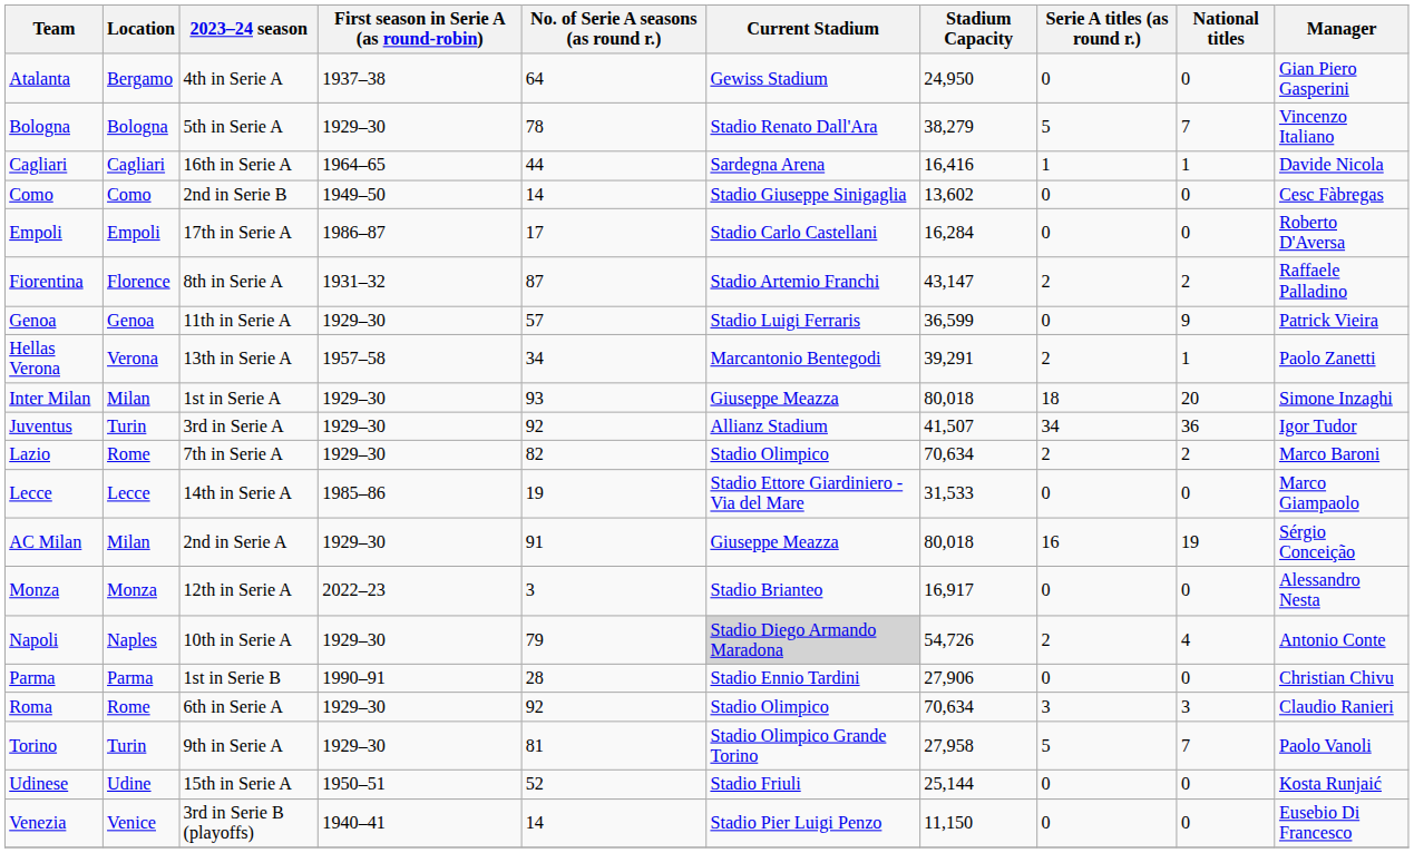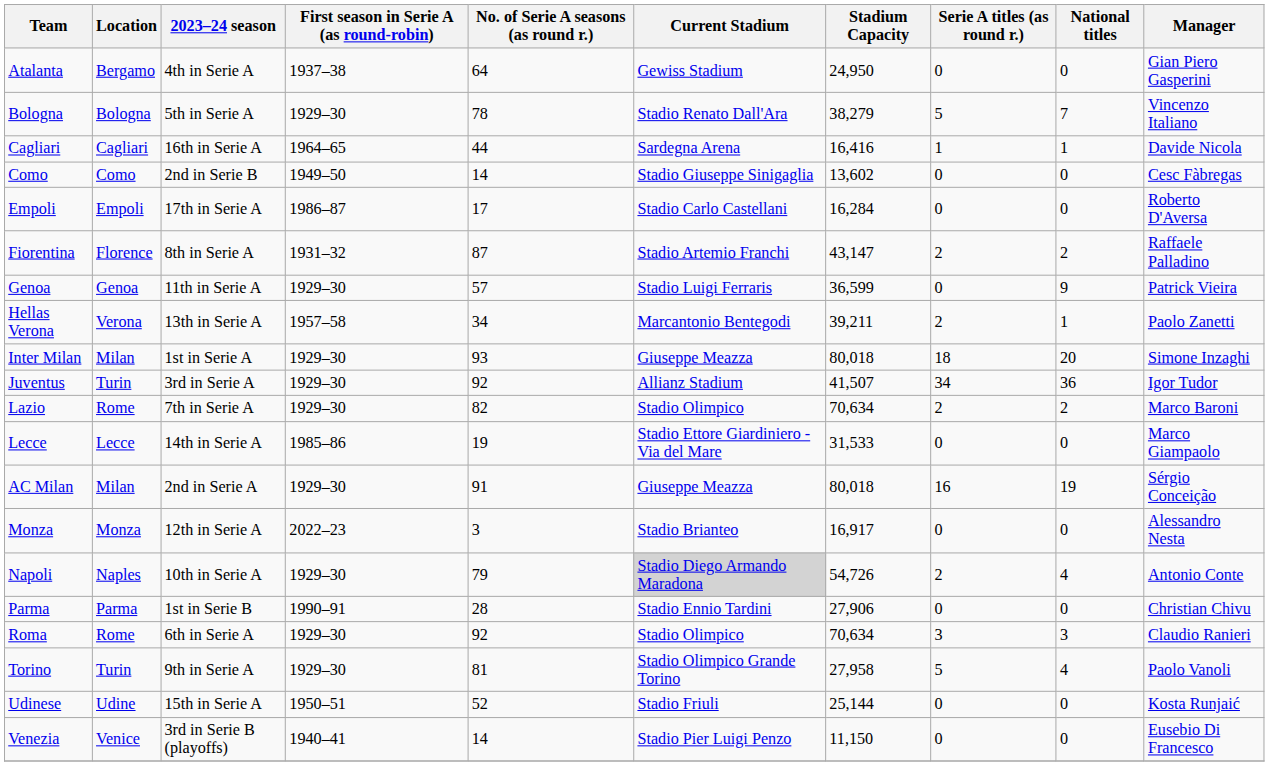 <table class="wikitable sortable mw-collapsible">
 <tr>
 <th>Team</th>
 <th>Location</th>
 <th><a href='#'>2023–24</a> season</th>
 <th>First season in Serie A (as <a href='#'>round-robin</a>)</th>
 <th>No. of Serie A seasons (as round r.)</th>
 <th>Current Stadium</th>
 <th>Stadium Capacity</th>
 <th>Serie A titles (as round r.)</th>
 <th>National titles</th>
 <th>Manager</th>
 </tr>
 <tr>
 <td><a href='#'>Atalanta</a></td>
 <td><a href='#'>Bergamo</a></td>
 <td>4th in Serie A</td>
 <td>1937–38</td>
 <td>64</td>
 <td><a href='#'>Gewiss Stadium</a></td>
 <td>24,950</td>
 <td>0</td>
 <td>0</td>
 <td><a href='#'>Gian Piero Gasperini</a></td>
 </tr>
 <tr>
 <td><a href='#'>Bologna</a></td>
 <td><a href='#'>Bologna</a></td>
 <td>5th in Serie A</td>
 <td>1929–30</td>
 <td>78</td>
 <td><a href='#'>Stadio Renato Dall'Ara</a></td>
 <td>38,279</td>
 <td>5</td>
 <td>7</td>
 <td><a href='#'>Vincenzo Italiano</a></td>
 </tr>
 <tr>
 <td><a href='#'>Cagliari</a></td>
 <td><a href='#'>Cagliari</a></td>
 <td>16th in Serie A</td>
 <td>1964–65</td>
 <td>44</td>
 <td><a href='#'>Sardegna Arena</a></td>
 <td>16,416</td>
 <td>1</td>
 <td>1</td>
 <td><a href='#'>Davide Nicola</a></td>
 </tr>
 <tr>
 <td><a href='#'>Como</a></td>
 <td><a href='#'>Como</a></td>
 <td>2nd in Serie B</td>
 <td>1949–50</td>
 <td>14</td>
 <td><a href='#'>Stadio Giuseppe Sinigaglia</a></td>
 <td>13,602</td>
 <td>0</td>
 <td>0</td>
 <td><a href='#'>Cesc Fàbregas</a></td>
 </tr>
 <tr>
 <td><a href='#'>Empoli</a></td>
 <td><a href='#'>Empoli</a></td>
 <td>17th in Serie A</td>
 <td>1986–87</td>
 <td>17</td>
 <td><a href='#'>Stadio Carlo Castellani</a></td>
 <td>16,284</td>
 <td>0</td>
 <td>0</td>
 <td><a href='#'>Roberto D'Aversa</a></td>
 </tr>
 <tr>
 <td><a href='#'>Fiorentina</a></td>
 <td><a href='#'>Florence</a></td>
 <td>8th in Serie A</td>
 <td>1931–32</td>
 <td>87</td>
 <td><a href='#'>Stadio Artemio Franchi</a></td>
 <td>43,147</td>
 <td>2</td>
 <td>2</td>
 <td><a href='#'>Raffaele Palladino</a></td>
 </tr>
 <tr>
 <td><a href='#'>Genoa</a></td>
 <td><a href='#'>Genoa</a></td>
 <td>11th in Serie A</td>
 <td>1929–30</td>
 <td>57</td>
 <td><a href='#'>Stadio Luigi Ferraris</a></td>
 <td>36,599</td>
 <td>0</td>
 <td>9</td>
 <td><a href='#'>Patrick Vieira</a></td>
 </tr>
 <tr>
 <td><a href='#'>Hellas Verona</a></td>
 <td><a href='#'>Verona</a></td>
 <td>13th in Serie A</td>
 <td>1957–58</td>
 <td>34</td>
 <td><a href='#'>Marcantonio Bentegodi</a></td>
-<td>39,291</td>
+<td>39,211</td>
 <td>2</td>
 <td>1</td>
 <td><a href='#'>Paolo Zanetti</a></td>
 </tr>
 <tr>
 <td><a href='#'>Inter Milan</a></td>
 <td><a href='#'>Milan</a></td>
 <td>1st in Serie A</td>
 <td>1929–30</td>
 <td>93</td>
 <td><a href='#'>Giuseppe Meazza</a></td>
 <td>80,018</td>
 <td>18</td>
 <td>20</td>
 <td><a href='#'>Simone Inzaghi</a></td>
 </tr>
 <tr>
 <td><a href='#'>Juventus</a></td>
 <td><a href='#'>Turin</a></td>
 <td>3rd in Serie A</td>
 <td>1929–30</td>
 <td>92</td>
 <td><a href='#'>Allianz Stadium</a></td>
 <td>41,507</td>
 <td>34</td>
 <td>36</td>
 <td><a href='#'>Igor Tudor</a></td>
 </tr>
 <tr>
 <td><a href='#'>Lazio</a></td>
 <td><a href='#'>Rome</a></td>
 <td>7th in Serie A</td>
 <td>1929–30</td>
 <td>82</td>
 <td><a href='#'>Stadio Olimpico</a></td>
 <td>70,634</td>
 <td>2</td>
 <td>2</td>
 <td><a href='#'>Marco Baroni</a></td>
 </tr>
 <tr>
 <td><a href='#'>Lecce</a></td>
 <td><a href='#'>Lecce</a></td>
 <td>14th in Serie A</td>
 <td>1985–86</td>
 <td>19</td>
 <td><a href='#'>Stadio Ettore Giardiniero - Via del Mare</a></td>
 <td>31,533</td>
 <td>0</td>
 <td>0</td>
 <td><a href='#'>Marco Giampaolo</a></td>
 </tr>
 <tr>
 <td><a href='#'>AC Milan</a></td>
 <td><a href='#'>Milan</a></td>
 <td>2nd in Serie A</td>
 <td>1929–30</td>
 <td>91</td>
 <td><a href='#'>Giuseppe Meazza</a></td>
 <td>80,018</td>
 <td>16</td>
 <td>19</td>
 <td><a href='#'>Sérgio Conceição</a></td>
 </tr>
 <tr>
 <td><a href='#'>Monza</a></td>
 <td><a href='#'>Monza</a></td>
 <td>12th in Serie A</td>
 <td>2022–23</td>
 <td>3</td>
 <td><a href='#'>Stadio Brianteo</a></td>
 <td>16,917</td>
 <td>0</td>
 <td>0</td>
 <td><a href='#'>Alessandro Nesta</a></td>
 </tr>
 <tr>
 <td><a href='#'>Napoli</a></td>
 <td><a href='#'>Naples</a></td>
 <td>10th in Serie A</td>
 <td>1929–30</td>
 <td>79</td>
 <td style="background: lightgrey;"><a href='#'>Stadio Diego Armando Maradona</a></td>
 <td>54,726</td>
 <td>2</td>
 <td>4</td>
 <td><a href='#'>Antonio Conte</a></td>
 </tr>
 <tr>
 <td><a href='#'>Parma</a></td>
 <td><a href='#'>Parma</a></td>
 <td>1st in Serie B</td>
 <td>1990–91</td>
 <td>28</td>
 <td><a href='#'>Stadio Ennio Tardini</a></td>
 <td>27,906</td>
 <td>0</td>
 <td>0</td>
 <td><a href='#'>Christian Chivu</a></td>
 </tr>
 <tr>
 <td><a href='#'>Roma</a></td>
 <td><a href='#'>Rome</a></td>
 <td>6th in Serie A</td>
 <td>1929–30</td>
 <td>92</td>
 <td><a href='#'>Stadio Olimpico</a></td>
 <td>70,634</td>
 <td>3</td>
 <td>3</td>
 <td><a href='#'>Claudio Ranieri</a></td>
 </tr>
 <tr>
 <td><a href='#'>Torino</a></td>
 <td><a href='#'>Turin</a></td>
 <td>9th in Serie A</td>
 <td>1929–30</td>
 <td>81</td>
 <td><a href='#'>Stadio Olimpico Grande Torino</a></td>
 <td>27,958</td>
 <td>5</td>
-<td>7</td>
+<td>4</td>
 <td><a href='#'>Paolo Vanoli</a></td>
 </tr>
 <tr>
 <td><a href='#'>Udinese</a></td>
 <td><a href='#'>Udine</a></td>
 <td>15th in Serie A</td>
 <td>1950–51</td>
 <td>52</td>
 <td><a href='#'>Stadio Friuli</a></td>
 <td>25,144</td>
 <td>0</td>
 <td>0</td>
 <td><a href='#'>Kosta Runjaić</a></td>
 </tr>
 <tr>
 <td><a href='#'>Venezia</a></td>
 <td><a href='#'>Venice</a></td>
 <td>3rd in Serie B (playoffs)</td>
 <td>1940–41</td>
 <td>14</td>
 <td><a href='#'>Stadio Pier Luigi Penzo</a></td>
 <td>11,150</td>
 <td>0</td>
 <td>0</td>
 <td><a href='#'>Eusebio Di Francesco</a></td>
 </tr>
 <tr>
 </tr>
 </table>
